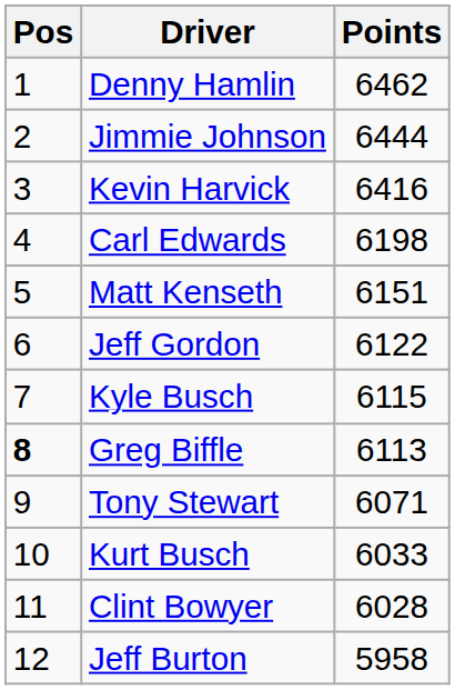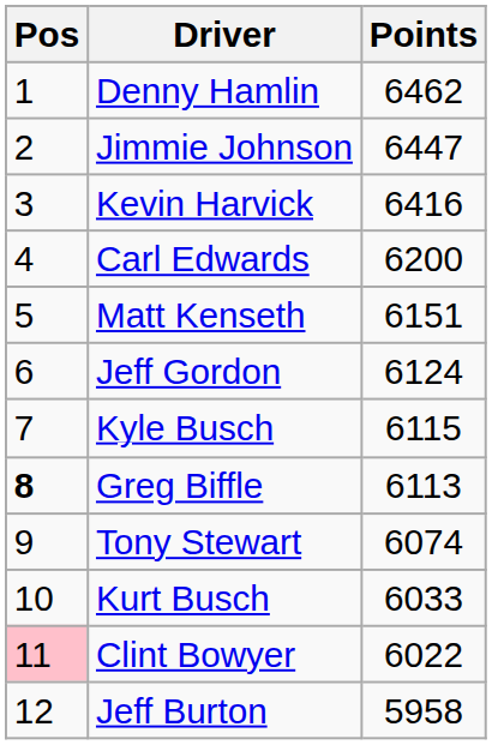 <table class="sortable wikitable " style="font-size: 95%;">
 <tr>
 <th>Pos</th>
 <th>Driver</th>
 <th>Points</th>
 </tr>
 <tr>
 <td>1</td>
 <td><a href='#'>Denny Hamlin</a></td>
 <td style="text-align:center;">6462</td>
 </tr>
 <tr>
 <td>2</td>
 <td><a href='#'>Jimmie Johnson</a></td>
-<td style="text-align:center;">6444</td>
+<td style="text-align:center;">6447</td>
 </tr>
 <tr>
 <td>3</td>
 <td><a href='#'>Kevin Harvick</a></td>
 <td style="text-align:center;">6416</td>
 </tr>
 <tr>
 <td>4</td>
 <td><a href='#'>Carl Edwards</a></td>
-<td style="text-align:center;">6198</td>
+<td style="text-align:center;">6200</td>
 </tr>
 <tr>
 <td>5</td>
 <td><a href='#'>Matt Kenseth</a></td>
 <td style="text-align:center;">6151</td>
 </tr>
 <tr>
 <td>6</td>
 <td><a href='#'>Jeff Gordon</a></td>
-<td style="text-align:center;">6122</td>
+<td style="text-align:center;">6124</td>
 </tr>
 <tr>
 <td>7</td>
 <td><a href='#'>Kyle Busch</a></td>
 <td style="text-align:center;">6115</td>
 </tr>
 <tr>
 <td><strong>8</strong></td>
 <td><a href='#'>Greg Biffle</a></td>
 <td style="text-align:center;">6113</td>
 </tr>
 <tr>
 <td>9</td>
 <td><a href='#'>Tony Stewart</a></td>
-<td style="text-align:center;">6071</td>
+<td style="text-align:center;">6074</td>
 </tr>
 <tr>
 <td>10</td>
 <td><a href='#'>Kurt Busch</a></td>
 <td style="text-align:center;">6033</td>
 </tr>
 <tr>
-<td>11</td>
+<td style="background: pink;">11</td>
 <td><a href='#'>Clint Bowyer</a></td>
-<td style="text-align:center;">6028</td>
+<td style="text-align:center;">6022</td>
 </tr>
 <tr>
 <td>12</td>
 <td><a href='#'>Jeff Burton</a></td>
 <td style="text-align:center;">5958</td>
 </tr>
 </table>
